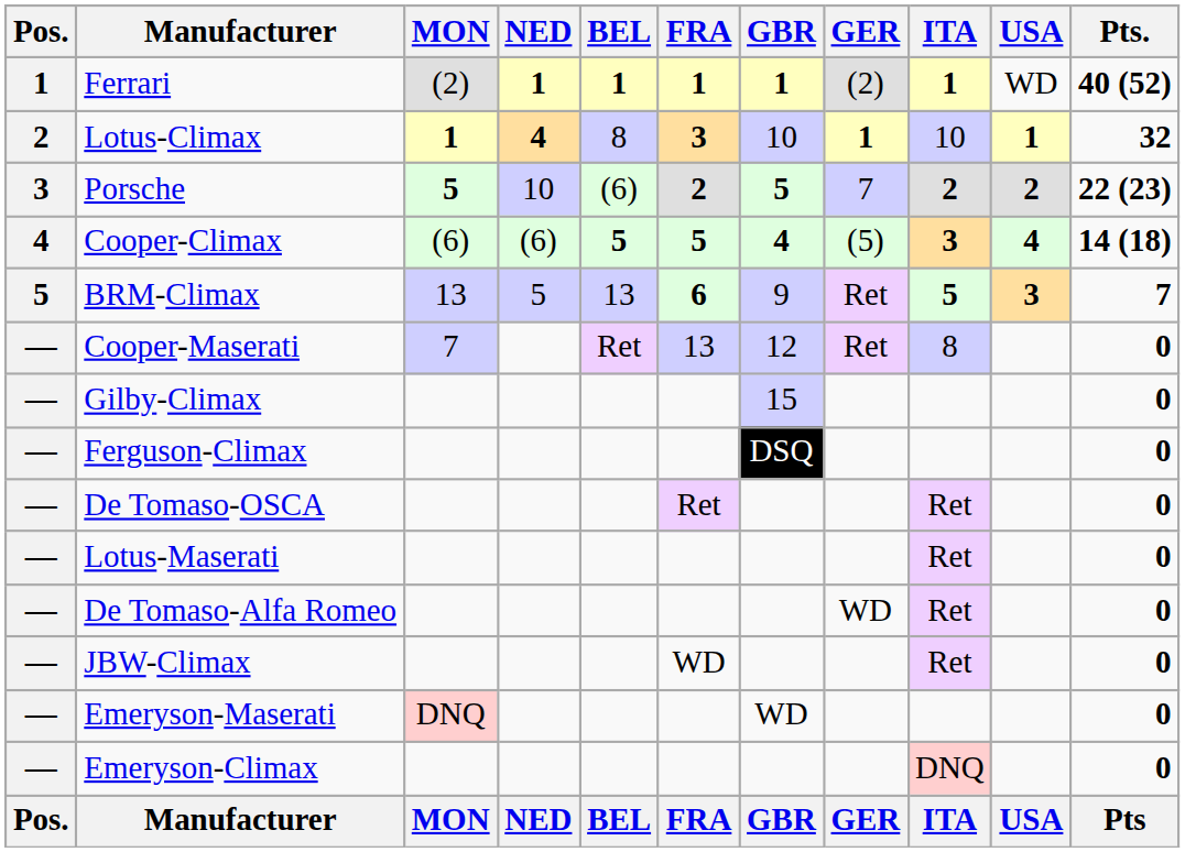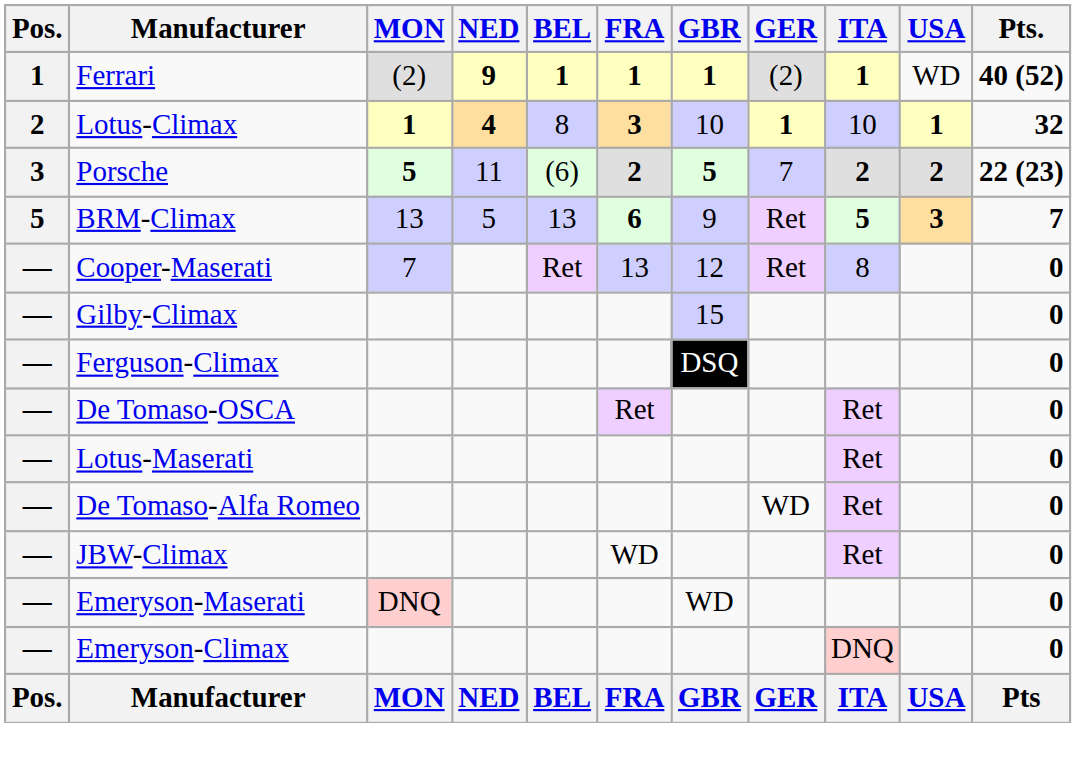 <table class="wikitable" style="font-size: 85%; text-align:center;">
 <tr valign="top">
 <th style="vertical-align:middle;">Pos.</th>
 <th style="vertical-align:middle;">Manufacturer</th>
 <th><a href='#'>MON</a><br></th>
 <th><a href='#'>NED</a><br></th>
 <th><a href='#'>BEL</a><br></th>
 <th><a href='#'>FRA</a><br></th>
 <th><a href='#'>GBR</a><br></th>
 <th><a href='#'>GER</a><br></th>
 <th><a href='#'>ITA</a><br></th>
 <th><a href='#'>USA</a><br></th>
 <th style="vertical-align:middle;">Pts.</th>
 </tr>
 <tr>
 <th>1</th>
 <td align="left"> <a href='#'>Ferrari</a></td>
 <td style="background:#dfdfdf;">(2)</td>
-<td style="background:#ffffbf;"><strong>1</strong></td>
+<td style="background:#ffffbf;"><strong>9</strong></td>
 <td style="background:#ffffbf;"><strong>1</strong></td>
 <td style="background:#ffffbf;"><strong>1</strong></td>
 <td style="background:#ffffbf;"><strong>1</strong></td>
 <td style="background:#dfdfdf;">(2)</td>
 <td style="background:#ffffbf;"><strong>1</strong></td>
 <td>WD</td>
 <td align="right"><strong>40 (52)</strong></td>
 </tr>
 <tr>
 <th>2</th>
 <td align="left"> <a href='#'>Lotus</a>-<a href='#'>Climax</a></td>
 <td style="background:#ffffbf;"><strong>1</strong></td>
 <td style="background:#ffdf9f;"><strong>4</strong></td>
 <td style="background:#cfcfff;">8</td>
 <td style="background:#ffdf9f;"><strong>3</strong></td>
 <td style="background:#cfcfff;">10</td>
 <td style="background:#ffffbf;"><strong>1</strong></td>
 <td style="background:#cfcfff;">10</td>
 <td style="background:#ffffbf;"><strong>1</strong></td>
 <td align="right"><strong>32</strong></td>
 </tr>
 <tr>
 <th>3</th>
 <td align="left"> <a href='#'>Porsche</a></td>
 <td style="background:#dfffdf;"><strong>5</strong></td>
-<td style="background:#cfcfff;">10</td>
+<td style="background:#cfcfff;">11</td>
 <td style="background:#dfffdf;">(6)</td>
 <td style="background:#dfdfdf;"><strong>2</strong></td>
 <td style="background:#dfffdf;"><strong>5</strong></td>
 <td style="background:#cfcfff;">7</td>
 <td style="background:#dfdfdf;"><strong>2</strong></td>
 <td style="background:#dfdfdf;"><strong>2</strong></td>
 <td align="right"><strong>22 (23)</strong></td>
-</tr>
-<tr>
-<th>4</th>
-<td align="left"> <a href='#'>Cooper</a>-<a href='#'>Climax</a></td>
-<td style="background:#dfffdf;">(6)</td>
-<td style="background:#dfffdf;">(6)</td>
-<td style="background:#dfffdf;"><strong>5</strong></td>
-<td style="background:#dfffdf;"><strong>5</strong></td>
-<td style="background:#dfffdf;"><strong>4</strong></td>
-<td style="background:#dfffdf;">(5)</td>
-<td style="background:#ffdf9f;"><strong>3</strong></td>
-<td style="background:#dfffdf;"><strong>4</strong></td>
-<td align="right"><strong>14 (18)</strong></td>
 </tr>
 <tr>
 <th>5</th>
 <td align="left"> <a href='#'>BRM</a>-<a href='#'>Climax</a></td>
 <td style="background:#cfcfff;">13</td>
 <td style="background:#cfcfff;">5</td>
 <td style="background:#cfcfff;">13</td>
 <td style="background:#dfffdf;"><strong>6</strong></td>
 <td style="background:#cfcfff;">9</td>
 <td style="background:#efcfff;">Ret</td>
 <td style="background:#dfffdf;"><strong>5</strong></td>
 <td style="background:#ffdf9f;"><strong>3</strong></td>
 <td align="right"><strong>7</strong></td>
 </tr>
 <tr>
 <th>—</th>
 <td align="left"> <a href='#'>Cooper</a>-<a href='#'>Maserati</a></td>
 <td style="background:#cfcfff;">7</td>
 <td></td>
 <td style="background:#efcfff;">Ret</td>
 <td style="background:#cfcfff;">13</td>
 <td style="background:#cfcfff;">12</td>
 <td style="background:#efcfff;">Ret</td>
 <td style="background:#cfcfff;">8</td>
 <td></td>
 <td align="right"><strong>0</strong></td>
 </tr>
 <tr>
 <th>—</th>
 <td align="left"> <a href='#'>Gilby</a>-<a href='#'>Climax</a></td>
 <td></td>
 <td></td>
 <td></td>
 <td></td>
 <td style="background:#cfcfff;">15</td>
 <td></td>
 <td></td>
 <td></td>
 <td align="right"><strong>0</strong></td>
 </tr>
 <tr>
 <th>—</th>
 <td align="left"> <a href='#'>Ferguson</a>-<a href='#'>Climax</a></td>
 <td></td>
 <td></td>
 <td></td>
 <td></td>
 <td style="background:#000; color:white;">DSQ</td>
 <td></td>
 <td></td>
 <td></td>
 <td align="right"><strong>0</strong></td>
 </tr>
 <tr>
 <th>—</th>
 <td align="left"> <a href='#'>De Tomaso</a>-<a href='#'>OSCA</a></td>
 <td></td>
 <td></td>
 <td></td>
 <td style="background:#efcfff;">Ret</td>
 <td></td>
 <td></td>
 <td style="background:#efcfff;">Ret</td>
 <td></td>
 <td align="right"><strong>0</strong></td>
 </tr>
 <tr>
 <th>—</th>
 <td align="left"> <a href='#'>Lotus</a>-<a href='#'>Maserati</a></td>
 <td></td>
 <td></td>
 <td></td>
 <td></td>
 <td></td>
 <td></td>
 <td style="background:#efcfff;">Ret</td>
 <td></td>
 <td align="right"><strong>0</strong></td>
 </tr>
 <tr>
 <th>—</th>
 <td align="left"> <a href='#'>De Tomaso</a>-<a href='#'>Alfa Romeo</a></td>
 <td></td>
 <td></td>
 <td></td>
 <td></td>
 <td></td>
 <td>WD</td>
 <td style="background:#efcfff;">Ret</td>
 <td></td>
 <td align="right"><strong>0</strong></td>
 </tr>
 <tr>
 <th>—</th>
 <td align="left"> <a href='#'>JBW</a>-<a href='#'>Climax</a></td>
 <td></td>
 <td></td>
 <td></td>
 <td>WD</td>
 <td></td>
 <td></td>
 <td style="background:#efcfff;">Ret</td>
 <td></td>
 <td align="right"><strong>0</strong></td>
 </tr>
 <tr>
 <th>—</th>
 <td align="left"> <a href='#'>Emeryson</a>-<a href='#'>Maserati</a></td>
 <td style="background:#ffcfcf;">DNQ</td>
 <td></td>
 <td></td>
 <td></td>
 <td>WD</td>
 <td></td>
 <td></td>
 <td></td>
 <td align="right"><strong>0</strong></td>
 </tr>
 <tr>
 <th>—</th>
 <td align="left"> <a href='#'>Emeryson</a>-<a href='#'>Climax</a></td>
 <td></td>
 <td></td>
 <td></td>
 <td></td>
 <td></td>
 <td></td>
 <td style="background:#ffcfcf;">DNQ</td>
 <td></td>
 <td align="right"><strong>0</strong></td>
 </tr>
 <tr valign="top">
 <th style="vertical-align:middle;">Pos.</th>
 <th style="vertical-align:middle;">Manufacturer</th>
 <th><a href='#'>MON</a><br></th>
 <th><a href='#'>NED</a><br></th>
 <th><a href='#'>BEL</a><br></th>
 <th><a href='#'>FRA</a><br></th>
 <th><a href='#'>GBR</a><br></th>
 <th><a href='#'>GER</a><br></th>
 <th><a href='#'>ITA</a><br></th>
 <th><a href='#'>USA</a><br></th>
 <th style="vertical-align:middle;">Pts</th>
 </tr>
 </table>
